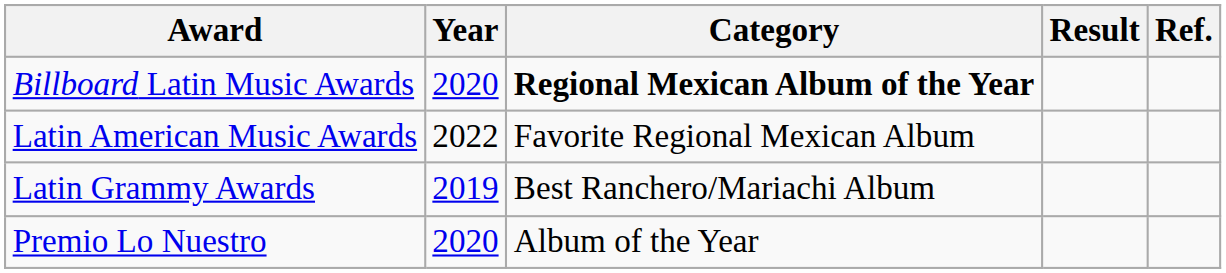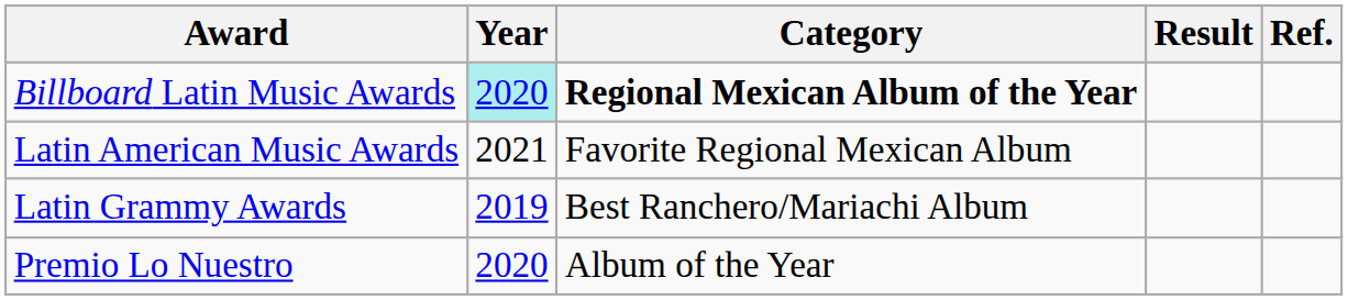 <table class="wikitable">
 <tr>
 <th>Award</th>
 <th>Year</th>
 <th>Category</th>
 <th>Result</th>
 <th>Ref.</th>
 </tr>
 <tr>
 <td><a href='#'><em>Billboard</em> Latin Music Awards</a></td>
-<td><a href='#'>2020</a></td>
+<td style="background: paleturquoise;"><a href='#'>2020</a></td>
 <td><strong>Regional Mexican Album of the Year</strong></td>
 <td></td>
 <td></td>
 </tr>
 <tr>
 <td><a href='#'>Latin American Music Awards</a></td>
-<td>2022</td>
+<td>2021</td>
 <td>Favorite Regional Mexican Album</td>
 <td></td>
 <td></td>
 </tr>
 <tr>
 <td><a href='#'>Latin Grammy Awards</a></td>
 <td><a href='#'>2019</a></td>
 <td>Best Ranchero/Mariachi Album</td>
 <td></td>
 <td></td>
 </tr>
 <tr>
 <td><a href='#'>Premio Lo Nuestro</a></td>
 <td><a href='#'>2020</a></td>
 <td>Album of the Year</td>
 <td></td>
 <td></td>
 </tr>
 </table>
